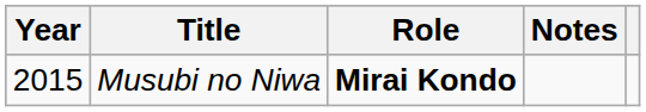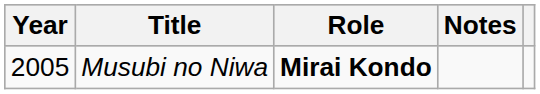 <table class="wikitable">
 <tr>
 <th>Year</th>
 <th>Title</th>
 <th>Role</th>
 <th>Notes</th>
 <th></th>
 </tr>
 <tr>
-<td>2015</td>
+<td>2005</td>
 <td><em>Musubi no Niwa</em></td>
 <td><strong>Mirai Kondo</strong></td>
 <td></td>
 <td></td>
 </tr>
 </table>
